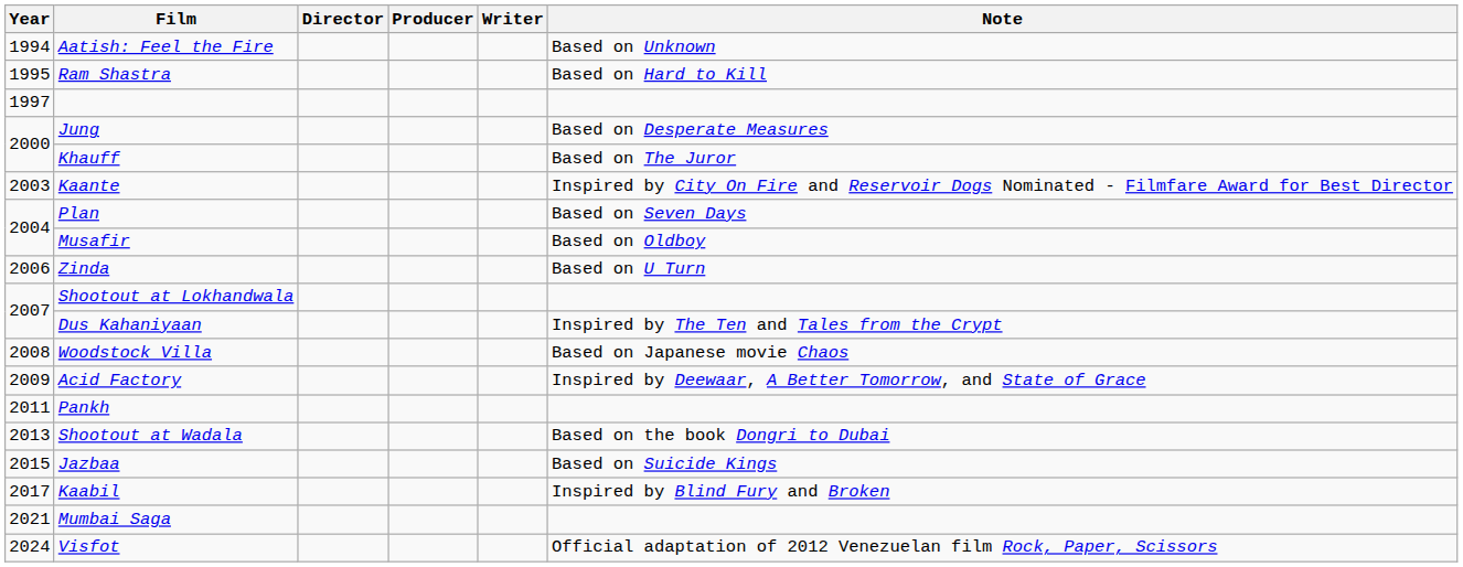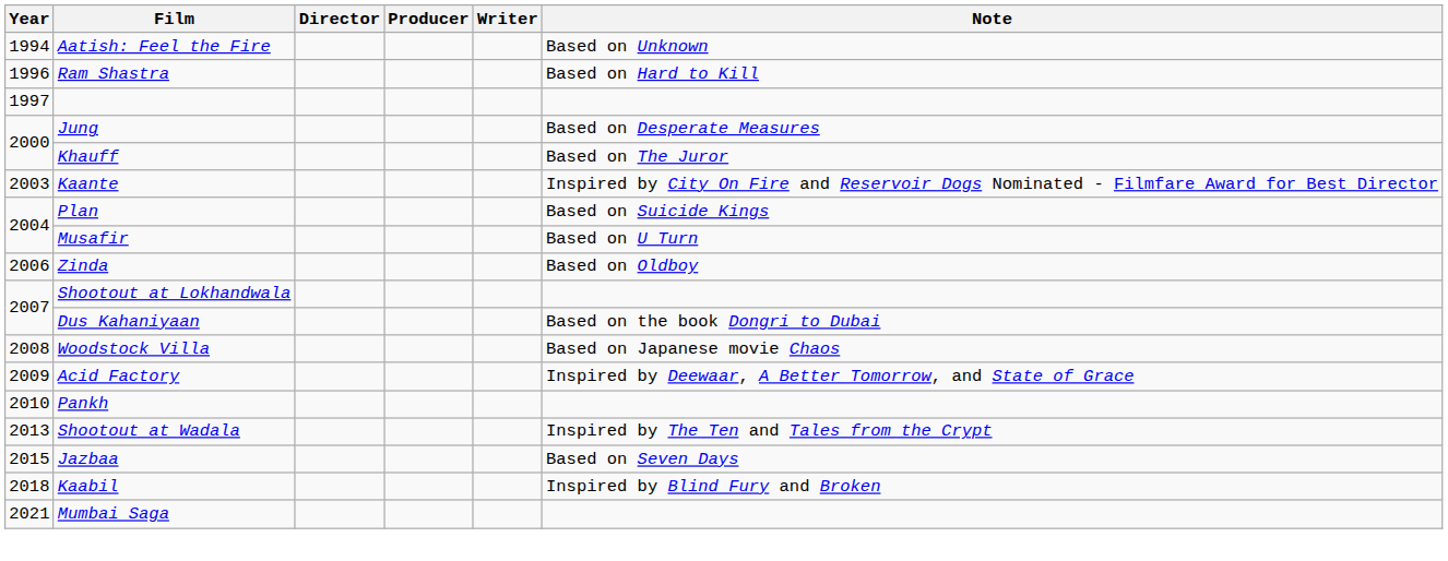 <table class="wikitable sortable">
 <tr>
 <th>Year</th>
 <th>Film</th>
 <th class="wikitable sortable">Director</th>
 <th class="wikitable sortable">Producer</th>
 <th class="wikitable sortable">Writer</th>
 <th>Note</th>
 </tr>
 <tr>
 <td>1994</td>
 <td><em><a href='#'>Aatish: Feel the Fire</a></em></td>
 <td></td>
 <td></td>
 <td></td>
 <td>Based on <em><a href='#'>Unknown</a></em></td>
 </tr>
 <tr>
-<td>1995</td>
+<td>1996</td>
 <td><em><a href='#'>Ram Shastra</a></em></td>
 <td></td>
 <td></td>
 <td></td>
 <td>Based on <em><a href='#'>Hard to Kill</a></em></td>
 </tr>
 <tr>
 <td>1997</td>
 <td></td>
 <td></td>
 <td></td>
 <td></td>
 <td></td>
 </tr>
 <tr>
 <td rowspan="2">2000</td>
 <td><em><a href='#'>Jung</a> </em></td>
 <td></td>
 <td></td>
 <td></td>
 <td>Based on <em><a href='#'>Desperate Measures</a></em></td>
 </tr>
 <tr>
 <td><em><a href='#'>Khauff</a></em></td>
 <td></td>
 <td></td>
 <td></td>
 <td>Based on <em><a href='#'>The Juror</a></em></td>
 </tr>
 <tr>
 <td>2003</td>
 <td><em><a href='#'>Kaante</a></em></td>
 <td></td>
 <td></td>
 <td></td>
 <td>Inspired by <em><a href='#'>City On Fire</a></em> and <em><a href='#'>Reservoir Dogs</a></em> Nominated - <a href='#'>Filmfare Award for Best Director</a></td>
 </tr>
 <tr>
 <td rowspan="2">2004</td>
 <td><em><a href='#'>Plan</a></em></td>
 <td></td>
 <td></td>
 <td></td>
-<td>Based on <em><a href='#'>Seven Days</a></em></td>
+<td>Based on <em><a href='#'>Suicide Kings</a></em></td>
 </tr>
 <tr>
 <td><em><a href='#'>Musafir</a></em></td>
 <td></td>
 <td></td>
 <td></td>
-<td>Based on <em><a href='#'>Oldboy</a></em></td>
+<td>Based on <em><a href='#'>U Turn</a></em></td>
 </tr>
 <tr>
 <td>2006</td>
 <td><em><a href='#'>Zinda</a></em></td>
 <td></td>
 <td></td>
 <td></td>
-<td>Based on <em><a href='#'>U Turn</a></em></td>
+<td>Based on <em><a href='#'>Oldboy</a></em></td>
 </tr>
 <tr>
 <td rowspan="2">2007</td>
 <td><em><a href='#'>Shootout at Lokhandwala</a></em></td>
 <td></td>
 <td></td>
 <td></td>
 <td></td>
 </tr>
 <tr>
 <td><em><a href='#'>Dus Kahaniyaan</a></em></td>
 <td></td>
 <td></td>
 <td></td>
-<td>Inspired by <em><a href='#'>The Ten</a></em> and <em><a href='#'>Tales from the Crypt</a></em></td>
+<td>Based on the book <em><a href='#'>Dongri to Dubai</a></em></td>
 </tr>
 <tr>
 <td>2008</td>
 <td><em><a href='#'>Woodstock Villa</a></em></td>
 <td></td>
 <td></td>
 <td></td>
 <td>Based on Japanese movie <em><a href='#'>Chaos</a></em></td>
 </tr>
 <tr>
 <td>2009</td>
 <td><em><a href='#'>Acid Factory</a></em></td>
 <td></td>
 <td></td>
 <td></td>
 <td>Inspired by <em><a href='#'>Deewaar</a></em>, <em><a href='#'>A Better Tomorrow</a></em>, and <em><a href='#'>State of Grace</a></em></td>
 </tr>
 <tr>
-<td>2011</td>
+<td>2010</td>
 <td><em><a href='#'>Pankh</a></em></td>
 <td></td>
 <td></td>
 <td></td>
 <td></td>
 </tr>
 <tr>
 <td>2013</td>
 <td><em><a href='#'>Shootout at Wadala</a></em></td>
 <td></td>
 <td></td>
 <td></td>
-<td>Based on the book <em><a href='#'>Dongri to Dubai</a></em></td>
+<td>Inspired by <em><a href='#'>The Ten</a></em> and <em><a href='#'>Tales from the Crypt</a></em></td>
 </tr>
 <tr>
 <td>2015</td>
 <td><em><a href='#'>Jazbaa</a></em></td>
 <td></td>
 <td></td>
 <td></td>
-<td>Based on <em><a href='#'>Suicide Kings</a></em></td>
+<td>Based on <em><a href='#'>Seven Days</a></em></td>
 </tr>
 <tr>
-<td>2017</td>
+<td>2018</td>
 <td><em><a href='#'>Kaabil</a></em></td>
 <td></td>
 <td></td>
 <td></td>
 <td>Inspired by  <em><a href='#'>Blind Fury</a></em> and <em><a href='#'>Broken</a></em></td>
 </tr>
 <tr>
 <td>2021</td>
 <td><em><a href='#'>Mumbai Saga</a></em></td>
 <td></td>
 <td></td>
 <td></td>
 <td></td>
 </tr>
-<tr>
-<td>2024</td>
-<td><em><a href='#'>Visfot</a></em></td>
-<td></td>
-<td></td>
-<td></td>
-<td>Official adaptation of 2012 Venezuelan film <em><a href='#'>Rock, Paper, Scissors</a></td>
-</tr>
 </table>
